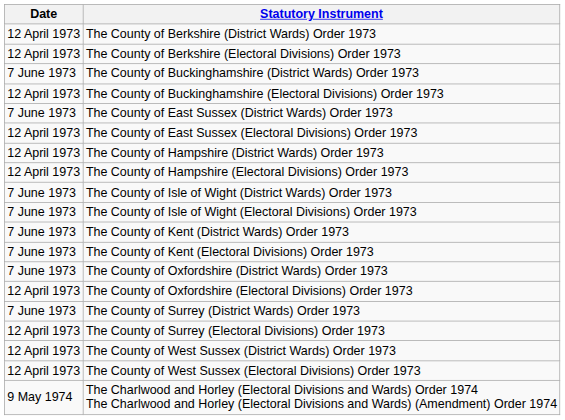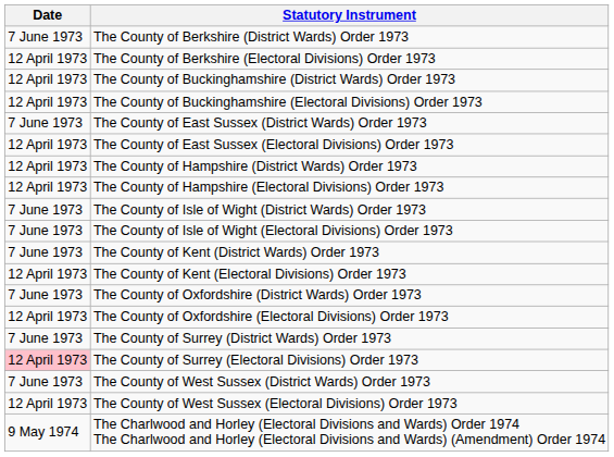 <table class="wikitable sortable">
 <tr>
 <th>Date</th>
 <th><a href='#'>Statutory Instrument</a></th>
 </tr>
 <tr>
-<td>12 April 1973</td>
+<td>7 June 1973</td>
 <td>The County of Berkshire (District Wards) Order 1973</td>
 </tr>
 <tr>
 <td>12 April 1973</td>
 <td>The County of Berkshire (Electoral Divisions) Order 1973</td>
 </tr>
 <tr>
-<td>7 June 1973</td>
+<td>12 April 1973</td>
 <td>The County of Buckinghamshire (District Wards) Order 1973</td>
 </tr>
 <tr>
 <td>12 April 1973</td>
 <td>The County of Buckinghamshire (Electoral Divisions) Order 1973</td>
 </tr>
 <tr>
 <td>7 June 1973</td>
 <td>The County of East Sussex (District Wards) Order 1973</td>
 </tr>
 <tr>
 <td>12 April 1973</td>
 <td>The County of East Sussex (Electoral Divisions) Order 1973</td>
 </tr>
 <tr>
 <td>12 April 1973</td>
 <td>The County of Hampshire (District Wards) Order 1973</td>
 </tr>
 <tr>
 <td>12 April 1973</td>
 <td>The County of Hampshire (Electoral Divisions) Order 1973</td>
 </tr>
 <tr>
 <td>7 June 1973</td>
 <td>The County of Isle of Wight (District Wards) Order 1973</td>
 </tr>
 <tr>
 <td>7 June 1973</td>
 <td>The County of Isle of Wight (Electoral Divisions) Order 1973</td>
 </tr>
 <tr>
 <td>7 June 1973</td>
 <td>The County of Kent (District Wards) Order 1973</td>
 </tr>
 <tr>
-<td>7 June 1973</td>
+<td>12 April 1973</td>
 <td>The County of Kent (Electoral Divisions) Order 1973</td>
 </tr>
 <tr>
 <td>7 June 1973</td>
 <td>The County of Oxfordshire (District Wards) Order 1973</td>
 </tr>
 <tr>
 <td>12 April 1973</td>
 <td>The County of Oxfordshire (Electoral Divisions) Order 1973</td>
 </tr>
 <tr>
 <td>7 June 1973</td>
 <td>The County of Surrey (District Wards) Order 1973</td>
 </tr>
 <tr>
-<td>12 April 1973</td>
+<td style="background: pink;">12 April 1973</td>
 <td>The County of Surrey (Electoral Divisions) Order 1973</td>
 </tr>
 <tr>
-<td>12 April 1973</td>
+<td>7 June 1973</td>
 <td>The County of West Sussex (District Wards) Order 1973</td>
 </tr>
 <tr>
 <td>12 April 1973</td>
 <td>The County of West Sussex (Electoral Divisions) Order 1973</td>
 </tr>
 <tr>
 <td>9 May 1974</td>
 <td>The Charlwood and Horley (Electoral Divisions and Wards) Order 1974<br>The Charlwood and Horley (Electoral Divisions and Wards) (Amendment) Order 1974</td>
 </tr>
 </table>
